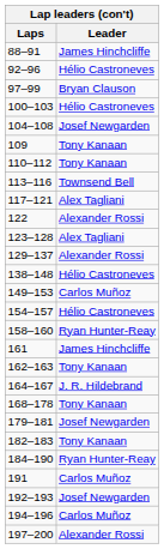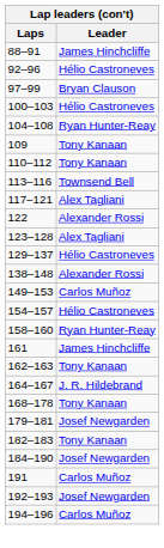 <table class="wikitable">
 <tr>
 <th colspan=2>Lap leaders (con't)</th>
 </tr>
 <tr>
 <th>Laps</th>
 <th>Leader</th>
 </tr>
 <tr>
 <td>88–91</td>
 <td><a href='#'>James Hinchcliffe</a></td>
 </tr>
 <tr>
 <td>92–96</td>
 <td><a href='#'>Hélio Castroneves</a></td>
 </tr>
 <tr>
 <td>97–99</td>
 <td><a href='#'>Bryan Clauson</a></td>
 </tr>
 <tr>
 <td>100–103</td>
 <td><a href='#'>Hélio Castroneves</a></td>
 </tr>
 <tr>
 <td>104–108</td>
-<td><a href='#'>Josef Newgarden</a></td>
+<td><a href='#'>Ryan Hunter-Reay</a></td>
 </tr>
 <tr>
 <td>109</td>
 <td><a href='#'>Tony Kanaan</a></td>
 </tr>
 <tr>
 <td>110–112</td>
 <td><a href='#'>Tony Kanaan</a></td>
 </tr>
 <tr>
 <td>113–116</td>
 <td><a href='#'>Townsend Bell</a></td>
 </tr>
 <tr>
 <td>117–121</td>
 <td><a href='#'>Alex Tagliani</a></td>
 </tr>
 <tr>
 <td>122</td>
 <td><a href='#'>Alexander Rossi</a></td>
 </tr>
 <tr>
 <td>123–128</td>
 <td><a href='#'>Alex Tagliani</a></td>
 </tr>
 <tr>
 <td>129–137</td>
-<td><a href='#'>Alexander Rossi</a></td>
+<td><a href='#'>Hélio Castroneves</a></td>
 </tr>
 <tr>
 <td>138–148</td>
-<td><a href='#'>Hélio Castroneves</a></td>
+<td><a href='#'>Alexander Rossi</a></td>
 </tr>
 <tr>
 <td>149–153</td>
 <td><a href='#'>Carlos Muñoz</a></td>
 </tr>
 <tr>
 <td>154–157</td>
 <td><a href='#'>Hélio Castroneves</a></td>
 </tr>
 <tr>
 <td>158–160</td>
 <td><a href='#'>Ryan Hunter-Reay</a></td>
 </tr>
 <tr>
 <td>161</td>
 <td><a href='#'>James Hinchcliffe</a></td>
 </tr>
 <tr>
 <td>162–163</td>
 <td><a href='#'>Tony Kanaan</a></td>
 </tr>
 <tr>
 <td>164–167</td>
 <td><a href='#'>J. R. Hildebrand</a></td>
 </tr>
 <tr>
 <td>168–178</td>
 <td><a href='#'>Tony Kanaan</a></td>
 </tr>
 <tr>
 <td>179–181</td>
 <td><a href='#'>Josef Newgarden</a></td>
 </tr>
 <tr>
 <td>182–183</td>
 <td><a href='#'>Tony Kanaan</a></td>
 </tr>
 <tr>
 <td>184–190</td>
-<td><a href='#'>Ryan Hunter-Reay</a></td>
+<td><a href='#'>Josef Newgarden</a></td>
 </tr>
 <tr>
 <td>191</td>
 <td><a href='#'>Carlos Muñoz</a></td>
 </tr>
 <tr>
 <td>192–193</td>
 <td><a href='#'>Josef Newgarden</a></td>
 </tr>
 <tr>
 <td>194–196</td>
 <td><a href='#'>Carlos Muñoz</a></td>
 </tr>
-<tr>
-<td>197–200</td>
-<td><a href='#'>Alexander Rossi</a></td>
-</tr>
 </table>
